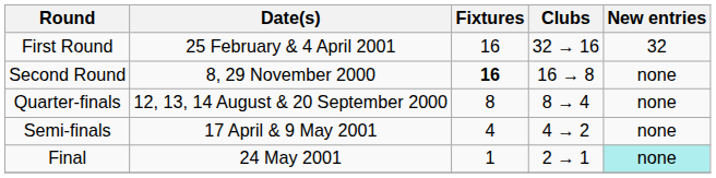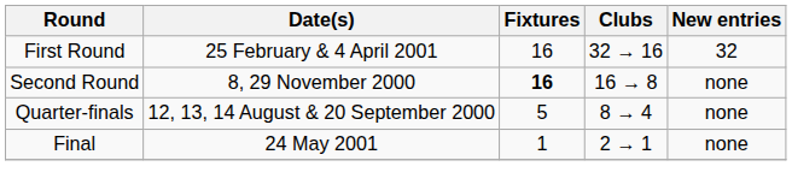 <table class="wikitable" style="text-align:center">
 <tr>
 <th>Round</th>
 <th>Date(s)</th>
 <th>Fixtures</th>
 <th>Clubs</th>
 <th>New entries</th>
 </tr>
 <tr>
 <td>First Round</td>
 <td>25 February & 4 April 2001</td>
 <td>16</td>
 <td>32 → 16</td>
 <td>32</td>
 </tr>
 <tr>
 <td>Second Round</td>
 <td>8, 29 November 2000</td>
 <td><strong>16</strong></td>
 <td>16 → 8</td>
 <td>none</td>
 </tr>
 <tr>
 <td>Quarter-finals</td>
 <td>12, 13, 14 August & 20 September 2000</td>
-<td>8</td>
+<td>5</td>
 <td>8 → 4</td>
-<td>none</td>
-</tr>
-<tr>
-<td>Semi-finals</td>
-<td>17 April & 9 May 2001</td>
-<td>4</td>
-<td>4 → 2</td>
 <td>none</td>
 </tr>
 <tr>
 <td>Final</td>
 <td>24 May 2001</td>
 <td>1</td>
 <td>2 → 1</td>
-<td style="background: paleturquoise;">none</td>
+<td>none</td>
 </tr>
 <tr>
 </tr>
 </table>
